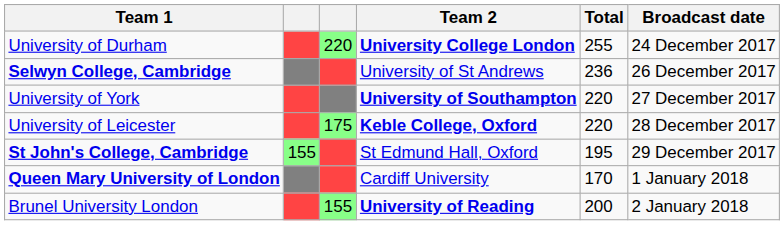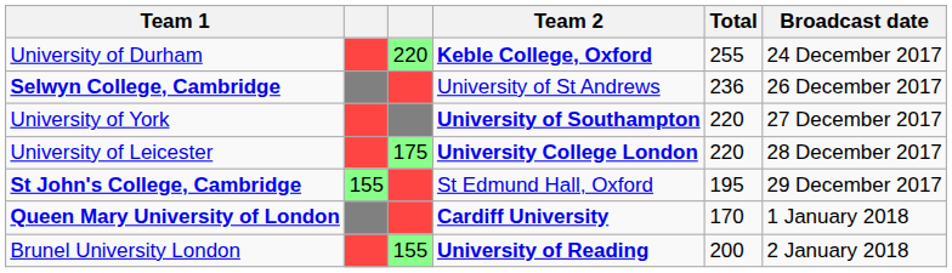 <table class="wikitable">
 <tr>
 <th>Team 1</th>
 <th></th>
 <th></th>
 <th>Team 2</th>
 <th>Total</th>
 <th>Broadcast date</th>
 </tr>
 <tr>
 <td><a href='#'>University of Durham</a></td>
 <td style="background:#f44"></td>
 <td style="background:#88ff88">220</td>
-<td><strong><a href='#'>University College London</a></strong></td>
+<td><strong><a href='#'>Keble College, Oxford</a></strong></td>
 <td>255</td>
 <td>24 December 2017</td>
 </tr>
 <tr>
 <td><strong><a href='#'>Selwyn College, Cambridge</a></strong></td>
 <td style="background:grey"></td>
 <td style="background:#f44"></td>
 <td><a href='#'>University of St Andrews</a></td>
 <td>236</td>
 <td>26 December 2017</td>
 </tr>
 <tr>
 <td><a href='#'>University of York</a></td>
 <td style="background:#f44"></td>
 <td style="background:grey"></td>
 <td><strong><a href='#'>University of Southampton</a></strong></td>
 <td>220</td>
 <td>27 December 2017</td>
 </tr>
 <tr>
 <td><a href='#'>University of Leicester</a></td>
 <td style="background:#f44"></td>
 <td style="background:#88ff88">175</td>
-<td><strong><a href='#'>Keble College, Oxford</a></strong></td>
+<td><strong><a href='#'>University College London</a></strong></td>
 <td>220</td>
 <td>28 December 2017</td>
 </tr>
 <tr>
 <td><strong><a href='#'>St John's College, Cambridge</a></strong></td>
 <td style="background:#88ff88">155</td>
 <td style="background:#f44"></td>
 <td><a href='#'>St Edmund Hall, Oxford</a></td>
 <td>195</td>
 <td>29 December 2017</td>
 </tr>
 <tr>
 <td><strong><a href='#'>Queen Mary University of London</a></strong></td>
 <td style="background:grey"></td>
 <td style="background:#f44"></td>
-<td><a href='#'>Cardiff University</a></td>
+<td><strong><a href='#'>Cardiff University</a></strong></td>
 <td>170</td>
 <td>1 January 2018</td>
 </tr>
 <tr>
 <td><a href='#'>Brunel University London</a></td>
 <td style="background:#f44"></td>
 <td style="background:#88ff88">155</td>
 <td><strong><a href='#'>University of Reading</a></strong></td>
 <td>200</td>
 <td>2 January 2018</td>
 </tr>
 </table>
